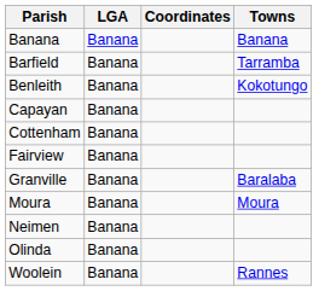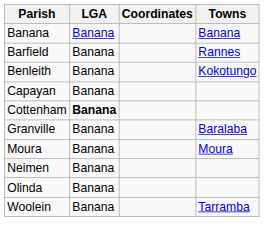 <table class="wikitable sortable">
 <tr>
 <th>Parish</th>
 <th>LGA</th>
 <th>Coordinates</th>
 <th>Towns</th>
 </tr>
 <tr>
 <td>Banana</td>
 <td><a href='#'>Banana</a></td>
 <td></td>
 <td><a href='#'>Banana</a></td>
 </tr>
 <tr>
 <td>Barfield</td>
 <td>Banana</td>
 <td></td>
-<td><a href='#'>Tarramba</a></td>
+<td><a href='#'>Rannes</a></td>
 </tr>
 <tr>
 <td>Benleith</td>
 <td>Banana</td>
 <td></td>
 <td><a href='#'>Kokotungo</a></td>
 </tr>
 <tr>
 <td>Capayan</td>
 <td>Banana</td>
 <td></td>
 <td></td>
 </tr>
 <tr>
 <td>Cottenham</td>
-<td>Banana</td>
-<td></td>
-<td></td>
-</tr>
-<tr>
-<td>Fairview</td>
-<td>Banana</td>
+<td><strong>Banana</strong></td>
 <td></td>
 <td></td>
 </tr>
 <tr>
 <td>Granville</td>
 <td>Banana</td>
 <td></td>
 <td><a href='#'>Baralaba</a></td>
 </tr>
 <tr>
 <td>Moura</td>
 <td>Banana</td>
 <td></td>
 <td><a href='#'>Moura</a></td>
 </tr>
 <tr>
 <td>Neimen</td>
 <td>Banana</td>
 <td></td>
 <td></td>
 </tr>
 <tr>
 <td>Olinda</td>
 <td>Banana</td>
 <td></td>
 <td></td>
 </tr>
 <tr>
 <td>Woolein</td>
 <td>Banana</td>
 <td></td>
-<td><a href='#'>Rannes</a></td>
+<td><a href='#'>Tarramba</a></td>
 </tr>
 </table>
